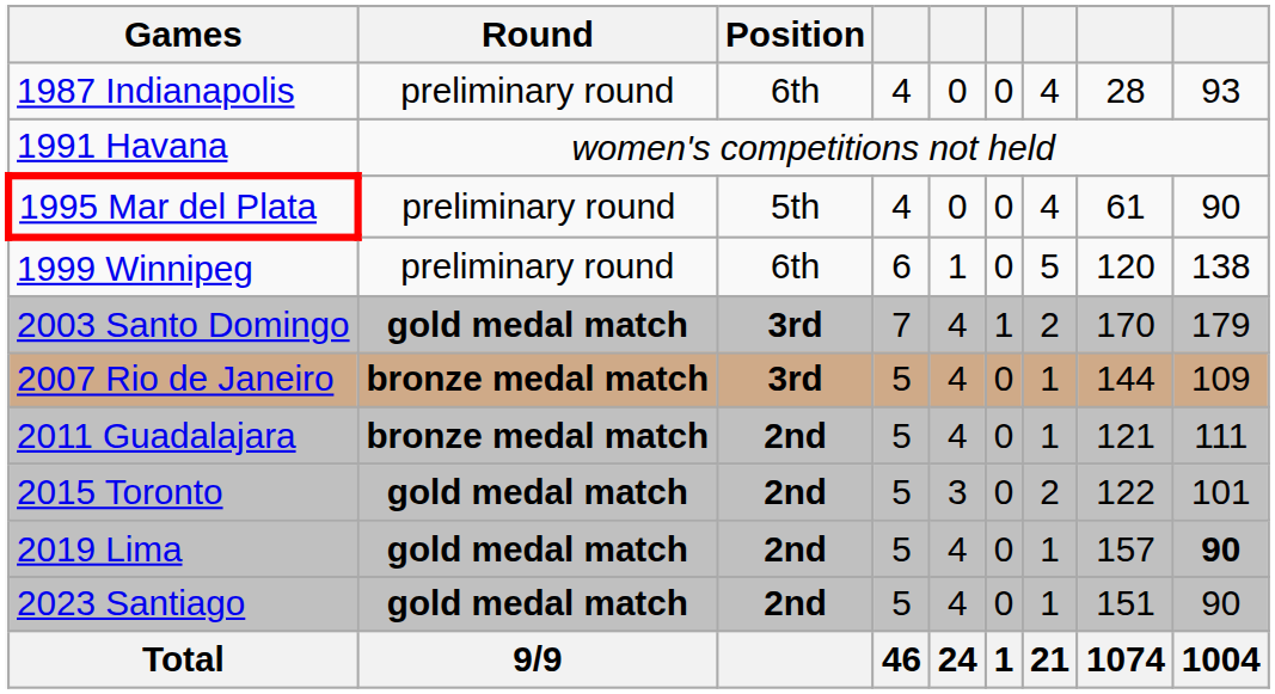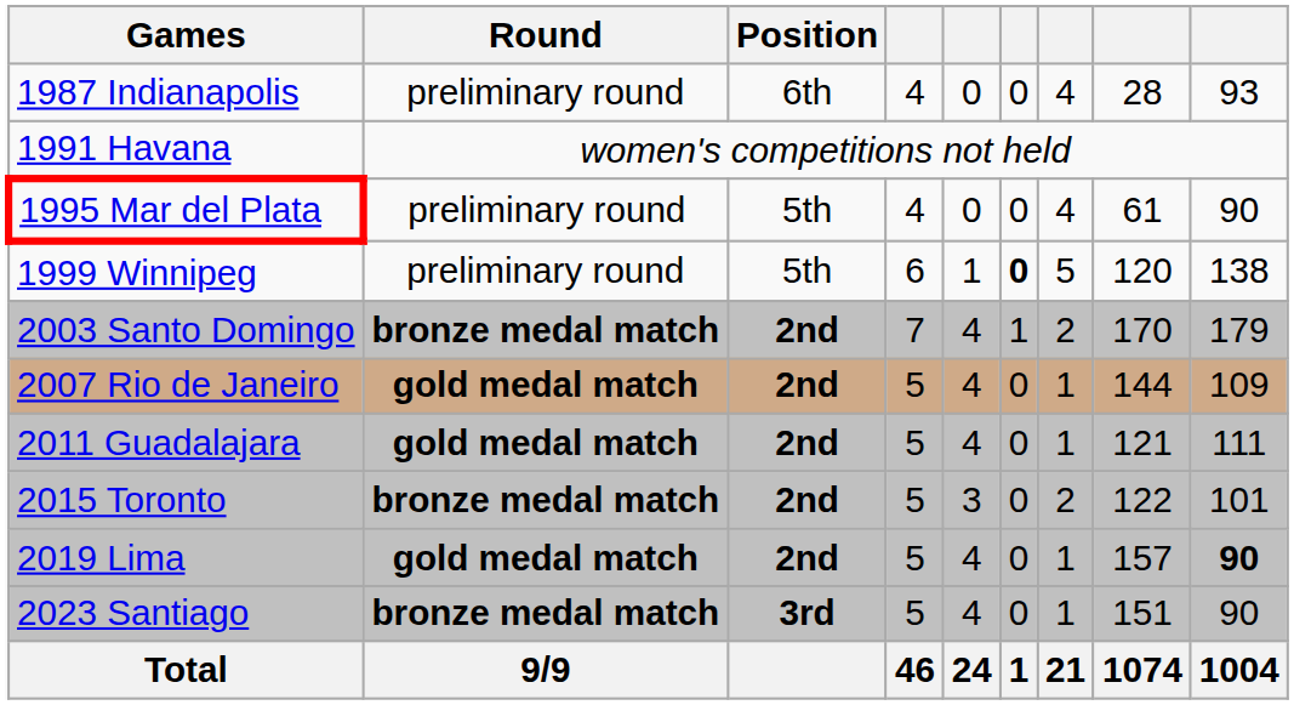 <table class="wikitable" style="text-align:center; font-size:90%;">
 <tr>
 <th>Games</th>
 <th>Round</th>
 <th>Position</th>
 <th></th>
 <th></th>
 <th></th>
 <th></th>
 <th></th>
 <th></th>
 </tr>
 <tr>
 <td align=left> <a href='#'>1987 Indianapolis</a></td>
 <td>preliminary round</td>
 <td>6th</td>
 <td>4</td>
 <td>0</td>
 <td>0</td>
 <td>4</td>
 <td>28</td>
 <td>93</td>
 </tr>
 <tr>
 <td align=left> <a href='#'>1991 Havana</a></td>
 <td colspan="9"><em>women's competitions not held</em></td>
 </tr>
 <tr>
 <td style="border: 3px solid red" align=left> <a href='#'>1995 Mar del Plata</a></td>
 <td>preliminary round</td>
 <td>5th</td>
 <td>4</td>
 <td>0</td>
 <td>0</td>
 <td>4</td>
 <td>61</td>
 <td>90</td>
 </tr>
 <tr>
 <td align=left> <a href='#'>1999 Winnipeg</a></td>
 <td>preliminary round</td>
-<td>6th</td>
+<td>5th</td>
 <td>6</td>
 <td>1</td>
-<td>0</td>
+<td><strong>0</strong></td>
 <td>5</td>
 <td>120</td>
 <td>138</td>
 </tr>
 <tr style="background:silver;">
 <td align=left> <a href='#'>2003 Santo Domingo</a></td>
-<td><strong>gold medal match</strong></td>
-<td><strong>3rd</strong></td>
+<td><strong>bronze medal match</strong></td>
+<td><strong>2nd</strong></td>
 <td>7</td>
 <td>4</td>
 <td>1</td>
 <td>2</td>
 <td>170</td>
 <td>179</td>
 </tr>
 <tr style="background:#cfaa88;">
 <td align=left> <a href='#'>2007 Rio de Janeiro</a></td>
-<td><strong>bronze medal match</strong></td>
-<td><strong>3rd</strong></td>
+<td><strong>gold medal match</strong></td>
+<td><strong>2nd</strong></td>
 <td>5</td>
 <td>4</td>
 <td>0</td>
 <td>1</td>
 <td>144</td>
 <td>109</td>
 </tr>
 <tr style="background:silver;">
 <td align=left> <a href='#'>2011 Guadalajara</a></td>
-<td><strong>bronze medal match</strong></td>
+<td><strong>gold medal match</strong></td>
 <td><strong>2nd</strong></td>
 <td>5</td>
 <td>4</td>
 <td>0</td>
 <td>1</td>
 <td>121</td>
 <td>111</td>
 </tr>
 <tr style="background:silver;">
 <td align=left> <a href='#'>2015 Toronto</a></td>
-<td><strong>gold medal match</strong></td>
+<td><strong>bronze medal match</strong></td>
 <td><strong>2nd</strong></td>
 <td>5</td>
 <td>3</td>
 <td>0</td>
 <td>2</td>
 <td>122</td>
 <td>101</td>
 </tr>
 <tr style="background:silver;">
 <td align=left> <a href='#'>2019 Lima</a></td>
 <td><strong>gold medal match</strong></td>
 <td><strong>2nd</strong></td>
 <td>5</td>
 <td>4</td>
 <td>0</td>
 <td>1</td>
 <td>157</td>
 <td><strong>90</strong></td>
 </tr>
 <tr style="background:silver;">
 <td align=left> <a href='#'>2023 Santiago</a></td>
-<td><strong>gold medal match</strong></td>
-<td><strong>2nd</strong></td>
+<td><strong>bronze medal match</strong></td>
+<td><strong>3rd</strong></td>
 <td>5</td>
 <td>4</td>
 <td>0</td>
 <td>1</td>
 <td>151</td>
 <td>90</td>
 </tr>
 <tr>
 <th>Total</th>
 <th>9/9</th>
 <th></th>
 <th>46</th>
 <th>24</th>
 <th>1</th>
 <th>21</th>
 <th>1074</th>
 <th>1004</th>
 </tr>
 </table>
